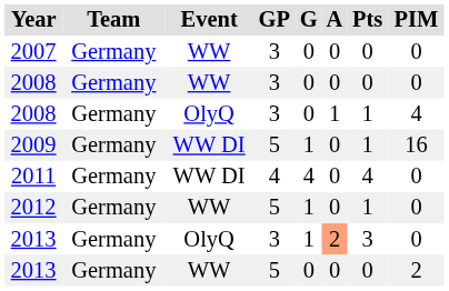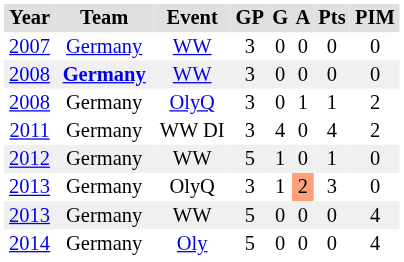 <table BORDER="0" CELLPADDING="2" CELLSPACING="0" width="35%">
 <tr ALIGN="center" bgcolor="#e0e0e0">
 <th>Year</th>
 <th>Team</th>
 <th>Event</th>
 <th>GP</th>
 <th>G</th>
 <th>A</th>
 <th>Pts</th>
 <th>PIM</th>
 </tr>
 <tr ALIGN="center">
 <td><a href='#'>2007</a></td>
 <td><a href='#'>Germany</a></td>
 <td><a href='#'>WW</a></td>
 <td>3</td>
 <td>0</td>
 <td>0</td>
 <td>0</td>
 <td>0</td>
 </tr>
 <tr ALIGN="center" bgcolor="#f0f0f0">
 <td><a href='#'>2008</a></td>
-<td><a href='#'>Germany</a></td>
+<td><strong><a href='#'>Germany</a></strong></td>
 <td><a href='#'>WW</a></td>
 <td>3</td>
 <td>0</td>
 <td>0</td>
 <td>0</td>
 <td>0</td>
 </tr>
 <tr ALIGN="center">
 <td><a href='#'>2008</a></td>
 <td>Germany</td>
 <td><a href='#'>OlyQ</a></td>
 <td>3</td>
 <td>0</td>
 <td>1</td>
 <td>1</td>
-<td>4</td>
-</tr>
-<tr ALIGN="center" bgcolor="#f0f0f0">
-<td><a href='#'>2009</a></td>
-<td>Germany</td>
-<td><a href='#'>WW DI</a></td>
-<td>5</td>
-<td>1</td>
-<td>0</td>
-<td>1</td>
-<td>16</td>
+<td>2</td>
 </tr>
 <tr ALIGN="center">
 <td><a href='#'>2011</a></td>
 <td>Germany</td>
 <td>WW DI</td>
-<td>4</td>
+<td>3</td>
 <td>4</td>
 <td>0</td>
 <td>4</td>
-<td>0</td>
+<td>2</td>
 </tr>
 <tr ALIGN="center" bgcolor="#f0f0f0">
 <td><a href='#'>2012</a></td>
 <td>Germany</td>
 <td>WW</td>
 <td>5</td>
 <td>1</td>
 <td>0</td>
 <td>1</td>
 <td>0</td>
 </tr>
 <tr ALIGN="center">
 <td><a href='#'>2013</a></td>
 <td>Germany</td>
 <td>OlyQ</td>
 <td>3</td>
 <td>1</td>
 <td style="background: lightsalmon;">2</td>
 <td>3</td>
 <td>0</td>
 </tr>
 <tr ALIGN="center" bgcolor="#f0f0f0">
 <td><a href='#'>2013</a></td>
 <td>Germany</td>
 <td>WW</td>
 <td>5</td>
 <td>0</td>
 <td>0</td>
 <td>0</td>
-<td>2</td>
+<td>4</td>
+</tr>
+<tr ALIGN="center">
+<td><a href='#'>2014</a></td>
+<td>Germany</td>
+<td><a href='#'>Oly</a></td>
+<td>5</td>
+<td>0</td>
+<td>0</td>
+<td>0</td>
+<td>4</td>
 </tr>
 </table>
